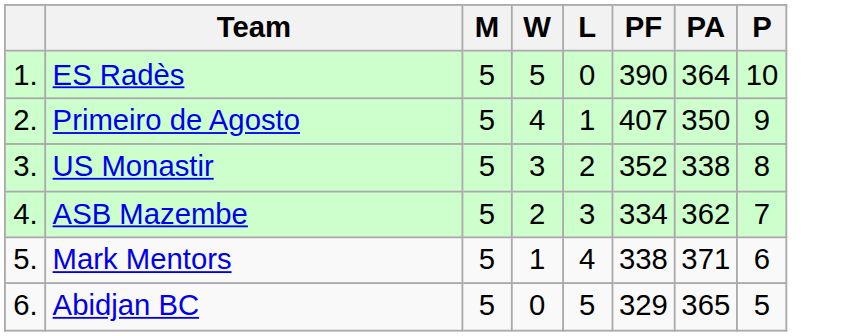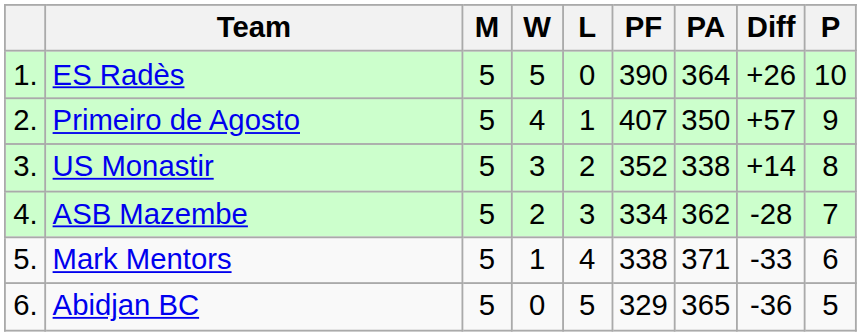 <table class="wikitable" style="text-align:center">
 <tr>
 <th width=15></th>
 <th width=220>Team</th>
 <th width=20>M</th>
 <th width=20>W</th>
 <th width=20>L</th>
 <th width=20>PF</th>
 <th width=20>PA</th>
+<th width=30>Diff</th>
 <th width=20>P</th>
 </tr>
 <tr style="background: #ccffcc;">
 <td>1.</td>
 <td align=left> <a href='#'>ES Radès</a></td>
 <td>5</td>
 <td>5</td>
 <td>0</td>
 <td>390</td>
 <td>364</td>
+<td>+26</td>
 <td>10</td>
 </tr>
 <tr style="background: #ccffcc;">
 <td>2.</td>
 <td align=left> <a href='#'>Primeiro de Agosto</a></td>
 <td>5</td>
 <td>4</td>
 <td>1</td>
 <td>407</td>
 <td>350</td>
+<td>+57</td>
 <td>9</td>
 </tr>
 <tr style="background: #ccffcc;">
 <td>3.</td>
 <td align=left> <a href='#'>US Monastir</a></td>
 <td>5</td>
 <td>3</td>
 <td>2</td>
 <td>352</td>
 <td>338</td>
+<td>+14</td>
 <td>8</td>
 </tr>
 <tr style="background: #ccffcc;">
 <td>4.</td>
 <td align=left> <a href='#'>ASB Mazembe</a></td>
 <td>5</td>
 <td>2</td>
 <td>3</td>
 <td>334</td>
 <td>362</td>
+<td>-28</td>
 <td>7</td>
 </tr>
 <tr>
 <td>5.</td>
 <td align=left> <a href='#'>Mark Mentors</a></td>
 <td>5</td>
 <td>1</td>
 <td>4</td>
 <td>338</td>
 <td>371</td>
+<td>-33</td>
 <td>6</td>
 </tr>
 <tr>
 <td>6.</td>
 <td align=left> <a href='#'>Abidjan BC</a></td>
 <td>5</td>
 <td>0</td>
 <td>5</td>
 <td>329</td>
 <td>365</td>
+<td>-36</td>
 <td>5</td>
 </tr>
 </table>
